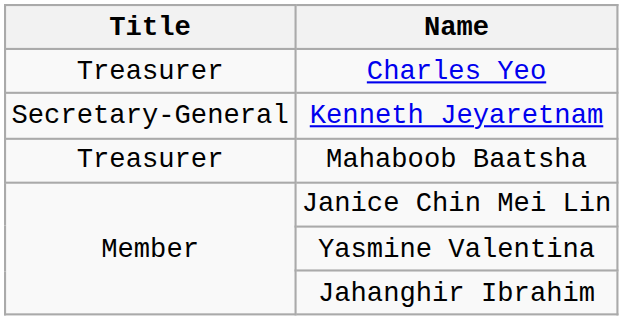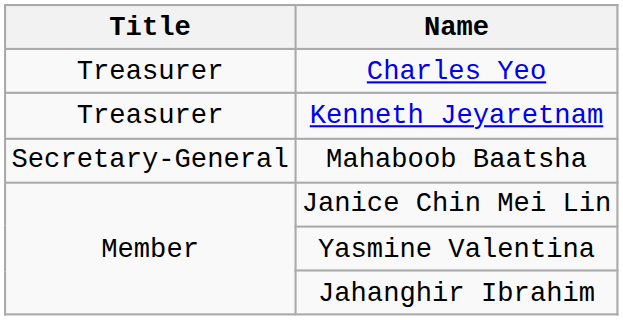 <table class="wikitable" style="text-align:center;">
 <tr>
 <th>Title</th>
 <th>Name</th>
 </tr>
 <tr>
 <td>Treasurer</td>
 <td><a href='#'>Charles Yeo</a></td>
 </tr>
 <tr>
-<td>Secretary-General</td>
+<td>Treasurer</td>
 <td><a href='#'>Kenneth Jeyaretnam</a></td>
 </tr>
 <tr>
-<td>Treasurer</td>
+<td>Secretary-General</td>
 <td>Mahaboob Baatsha</td>
 </tr>
 <tr>
 <td rowspan="3">Member</td>
 <td>Janice Chin Mei Lin</td>
 </tr>
 <tr>
 <td>Yasmine Valentina</td>
 </tr>
 <tr>
 <td>Jahanghir Ibrahim</td>
 </tr>
 </table>
